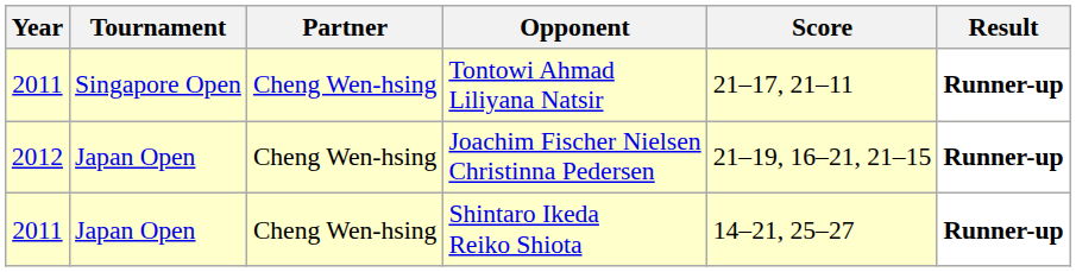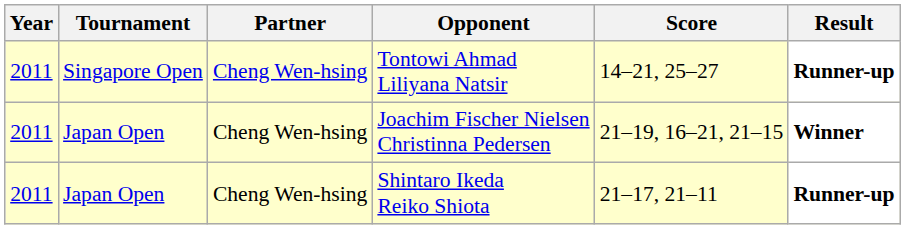 <table class="sortable wikitable" style="font-size: 90%;">
 <tr>
 <th>Year</th>
 <th>Tournament</th>
 <th>Partner</th>
 <th>Opponent</th>
 <th>Score</th>
 <th>Result</th>
 </tr>
 <tr style="background:#FFFFCC">
 <td align="center"><a href='#'>2011</a></td>
 <td align="left"><a href='#'>Singapore Open</a></td>
 <td align="left"> <a href='#'>Cheng Wen-hsing</a></td>
 <td align="left"> <a href='#'>Tontowi Ahmad</a><br> <a href='#'>Liliyana Natsir</a></td>
-<td align="left">21–17, 21–11</td>
-<td style="text-align:left; background:white"> <strong>Runner-up</strong></td>
-</tr>
-<tr style="background:#FFFFCC">
-<td align="center"><a href='#'>2012</a></td>
-<td align="left"><a href='#'>Japan Open</a></td>
-<td align="left"> Cheng Wen-hsing</td>
-<td align="left"> <a href='#'>Joachim Fischer Nielsen</a><br> <a href='#'>Christinna Pedersen</a></td>
-<td align="left">21–19, 16–21, 21–15</td>
+<td align="left">14–21, 25–27</td>
 <td style="text-align:left; background:white"> <strong>Runner-up</strong></td>
 </tr>
 <tr style="background:#FFFFCC">
 <td align="center"><a href='#'>2011</a></td>
 <td align="left"><a href='#'>Japan Open</a></td>
 <td align="left"> Cheng Wen-hsing</td>
+<td align="left"> <a href='#'>Joachim Fischer Nielsen</a><br> <a href='#'>Christinna Pedersen</a></td>
+<td align="left">21–19, 16–21, 21–15</td>
+<td style="text-align:left; background:white"> <strong>Winner</strong></td>
+</tr>
+<tr style="background:#FFFFCC">
+<td align="center"><a href='#'>2011</a></td>
+<td align="left"><a href='#'>Japan Open</a></td>
+<td align="left"> Cheng Wen-hsing</td>
 <td align="left"> <a href='#'>Shintaro Ikeda</a><br> <a href='#'>Reiko Shiota</a></td>
-<td align="left">14–21, 25–27</td>
+<td align="left">21–17, 21–11</td>
 <td style="text-align:left; background:white"> <strong>Runner-up</strong></td>
 </tr>
 </table>
